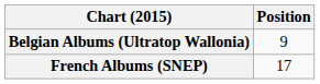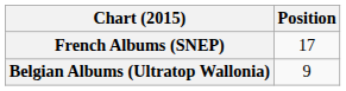 <table class="wikitable sortable plainrowheaders" style="text-align:center">
 <tr>
 <th scope="col">Chart (2015)</th>
 <th scope="col">Position</th>
 </tr>
 <tr>
+<th scope="row">French Albums (SNEP)</th>
+<td>17</td>
+</tr>
+<tr>
 <th scope="row">Belgian Albums (Ultratop Wallonia)</th>
 <td>9</td>
 </tr>
-<tr>
-<th scope="row">French Albums (SNEP)</th>
-<td>17</td>
-</tr>
 </table>
